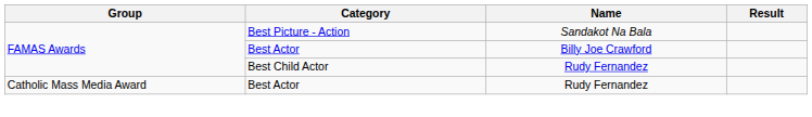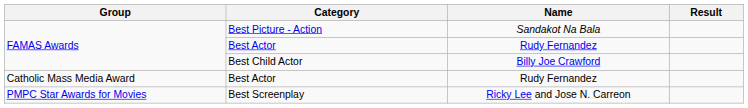 <table | width="90%" class="wikitable sortable">
 <tr>
 <th width="30%">Group</th>
 <th width="30%">Category</th>
 <th width="30%">Name</th>
 <th width="10%">Result</th>
 </tr>
 <tr>
 <td rowspan="3" align="left"><a href='#'>FAMAS Awards</a></td>
 <td><a href='#'>Best Picture - Action</a></td>
 <td align="center"><em>Sandakot Na Bala</em></td>
 <td></td>
 </tr>
 <tr>
 <td><a href='#'>Best Actor</a></td>
-<td align="center"><a href='#'>Billy Joe Crawford</a></td>
+<td align="center"><a href='#'>Rudy Fernandez</a></td>
 <td></td>
 </tr>
 <tr>
 <td>Best Child Actor</td>
-<td align="center"><a href='#'>Rudy Fernandez</a></td>
+<td align="center"><a href='#'>Billy Joe Crawford</a></td>
 <td></td>
 </tr>
 <tr>
 <td align="left">Catholic Mass Media Award</td>
 <td>Best Actor</td>
 <td align="center">Rudy Fernandez</td>
 <td></td>
 </tr>
+<tr>
+<td align="left"><a href='#'>PMPC Star Awards for Movies</a></td>
+<td>Best Screenplay</td>
+<td align="center"><a href='#'>Ricky Lee</a> and Jose N. Carreon</td>
+<td></td>
+</tr>
 </table>
